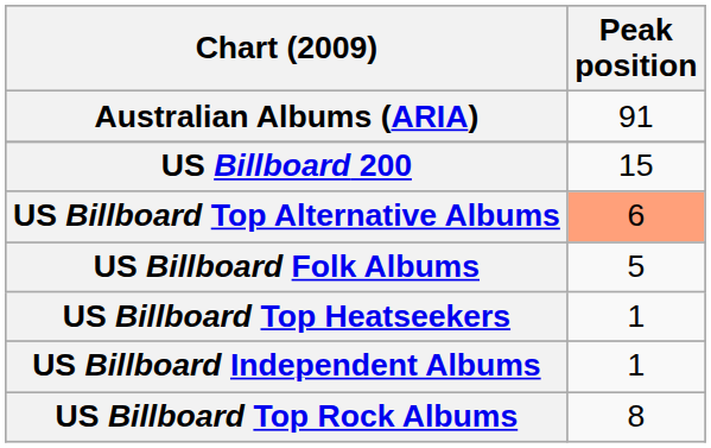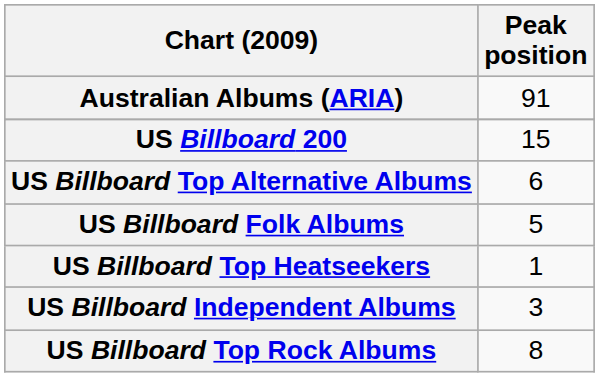 <table class="wikitable sortable plainrowheaders">
 <tr>
 <th>Chart (2009)</th>
 <th>Peak<br>position</th>
 </tr>
 <tr>
 <th scope="row">Australian Albums (<a href='#'>ARIA</a>)</th>
 <td align="center">91</td>
 </tr>
 <tr>
 </tr>
 <tr>
 </tr>
 <tr>
 </tr>
 <tr>
 </tr>
 <tr>
 <th scope="row">US <a href='#'><em>Billboard</em> 200</a></th>
 <td align="center">15</td>
 </tr>
 <tr>
 <th scope="row">US <em>Billboard</em> <a href='#'>Top Alternative Albums</a></th>
-<td align="center" style="background: lightsalmon;">6</td>
+<td align="center">6</td>
 </tr>
 <tr>
 <th scope="row">US <em>Billboard</em> <a href='#'>Folk Albums</a></th>
 <td align="center">5</td>
 </tr>
 <tr>
 <th scope="row">US <em>Billboard</em> <a href='#'>Top Heatseekers</a></th>
 <td align="center">1</td>
 </tr>
 <tr>
 <th scope="row">US <em>Billboard</em> <a href='#'>Independent Albums</a></th>
-<td align="center">1</td>
+<td align="center">3</td>
 </tr>
 <tr>
 <th scope="row">US <em>Billboard</em> <a href='#'>Top Rock Albums</a></th>
 <td align="center">8</td>
 </tr>
 </table>
